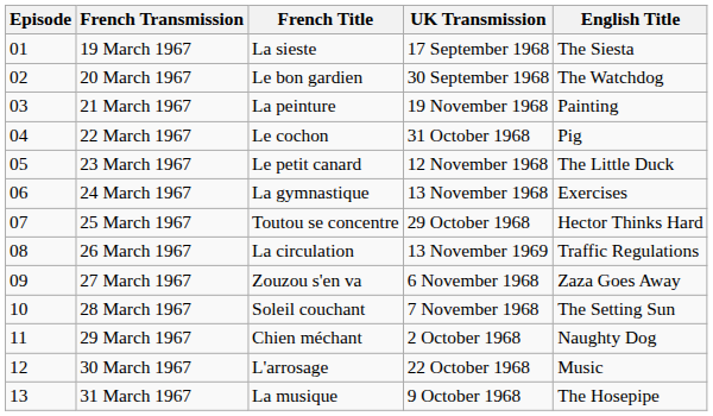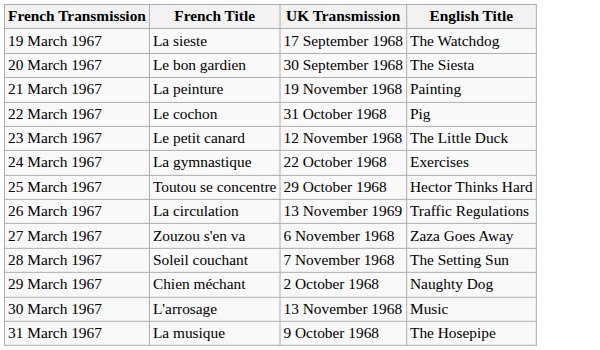 <table class="wikitable">
 <tr>
-<th>Episode</th>
 <th>French Transmission</th>
 <th>French Title</th>
 <th>UK Transmission</th>
 <th>English Title</th>
 </tr>
 <tr>
-<td>01</td>
 <td>19 March 1967</td>
 <td>La sieste</td>
 <td>17 September 1968</td>
+<td>The Watchdog</td>
+</tr>
+<tr>
+<td>20 March 1967</td>
+<td>Le bon gardien</td>
+<td>30 September 1968</td>
 <td>The Siesta</td>
 </tr>
 <tr>
-<td>02</td>
-<td>20 March 1967</td>
-<td>Le bon gardien</td>
-<td>30 September 1968</td>
-<td>The Watchdog</td>
-</tr>
-<tr>
-<td>03</td>
 <td>21 March 1967</td>
 <td>La peinture</td>
 <td>19 November 1968</td>
 <td>Painting</td>
 </tr>
 <tr>
-<td>04</td>
 <td>22 March 1967</td>
 <td>Le cochon</td>
 <td>31 October 1968</td>
 <td>Pig</td>
 </tr>
 <tr>
-<td>05</td>
 <td>23 March 1967</td>
 <td>Le petit canard</td>
 <td>12 November 1968</td>
 <td>The Little Duck</td>
 </tr>
 <tr>
-<td>06</td>
 <td>24 March 1967</td>
 <td>La gymnastique</td>
-<td>13 November 1968</td>
+<td>22 October 1968</td>
 <td>Exercises</td>
 </tr>
 <tr>
-<td>07</td>
 <td>25 March 1967</td>
 <td>Toutou se concentre</td>
 <td>29 October 1968</td>
 <td>Hector Thinks Hard</td>
 </tr>
 <tr>
-<td>08</td>
 <td>26 March 1967</td>
 <td>La circulation</td>
 <td>13 November 1969</td>
 <td>Traffic Regulations</td>
 </tr>
 <tr>
-<td>09</td>
 <td>27 March 1967</td>
 <td>Zouzou s'en va</td>
 <td>6 November 1968</td>
 <td>Zaza Goes Away</td>
 </tr>
 <tr>
-<td>10</td>
 <td>28 March 1967</td>
 <td>Soleil couchant</td>
 <td>7 November 1968</td>
 <td>The Setting Sun</td>
 </tr>
 <tr>
-<td>11</td>
 <td>29 March 1967</td>
 <td>Chien méchant</td>
 <td>2 October 1968</td>
 <td>Naughty Dog</td>
 </tr>
 <tr>
-<td>12</td>
 <td>30 March 1967</td>
 <td>L'arrosage</td>
-<td>22 October 1968</td>
+<td>13 November 1968</td>
 <td>Music</td>
 </tr>
 <tr>
-<td>13</td>
 <td>31 March 1967</td>
 <td>La musique</td>
 <td>9 October 1968</td>
 <td>The Hosepipe</td>
 </tr>
 </table>
